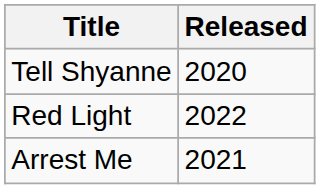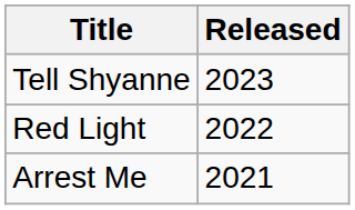 <table class="wikitable">
 <tr>
 <th>Title</th>
 <th>Released</th>
 </tr>
 <tr>
 <td>Tell Shyanne</td>
-<td>2020</td>
+<td>2023</td>
 </tr>
 <tr>
 <td>Red Light</td>
 <td>2022</td>
 </tr>
 <tr>
 <td>Arrest Me</td>
 <td>2021</td>
 </tr>
 </table>
